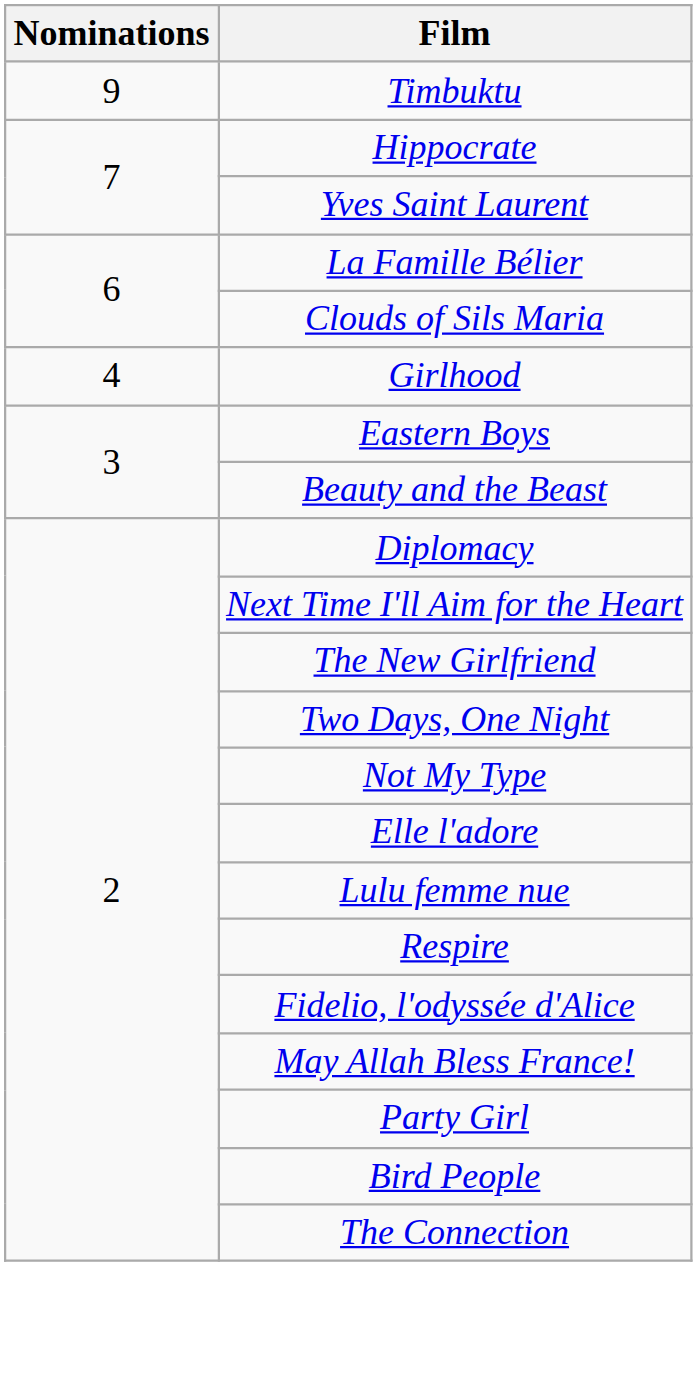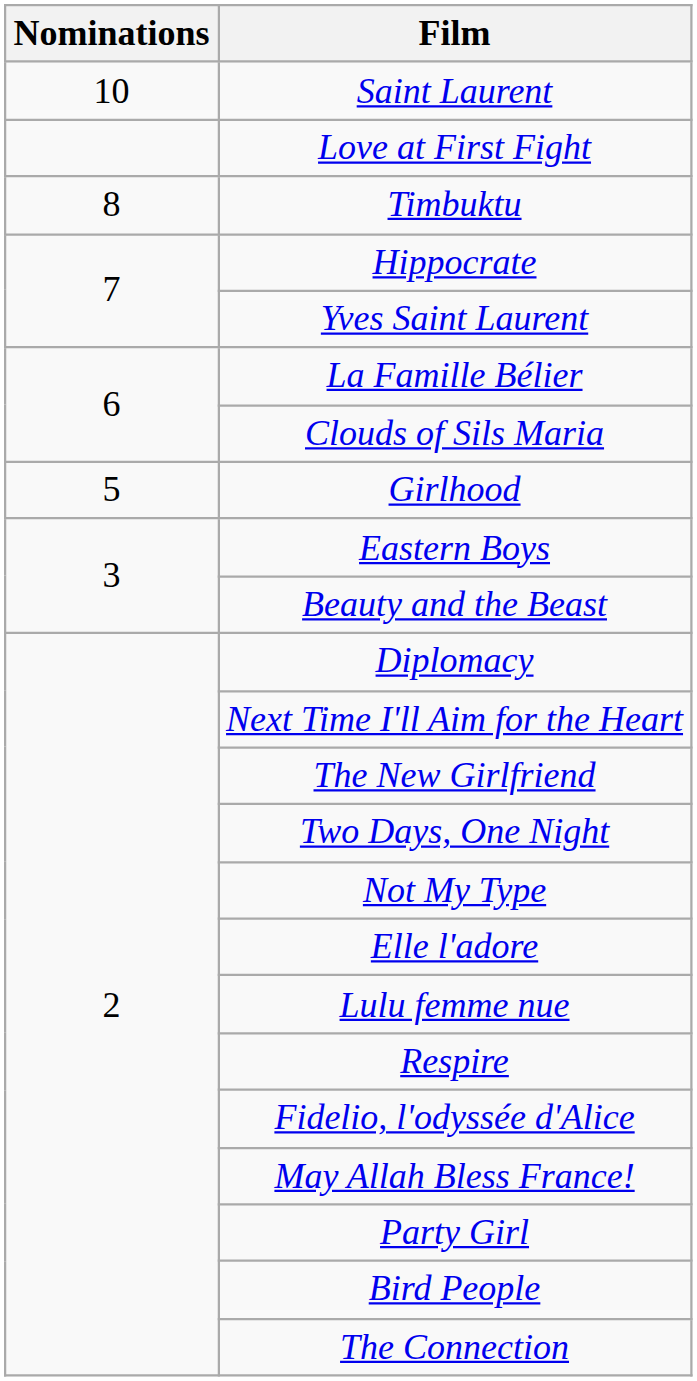 <table class="wikitable" style="text-align: center">
 <tr>
 <th scope="col" width="55">Nominations</th>
 <th scope="col" align="center">Film</th>
 </tr>
 <tr>
-<td style="text-align:center">9</td>
+<td style="text-align:center">10</td>
+<td><em><a href='#'>Saint Laurent</a></em></td>
+</tr>
+<tr>
+<td></td>
+<td><em><a href='#'>Love at First Fight</a></em></td>
+</tr>
+<tr>
+<td style="text-align:center">8</td>
 <td><em><a href='#'>Timbuktu</a></em></td>
 </tr>
 <tr>
 <td rowspan=2 style="text-align:center">7</td>
 <td><em><a href='#'>Hippocrate</a></em></td>
 </tr>
 <tr>
 <td><em><a href='#'>Yves Saint Laurent</a></em></td>
 </tr>
 <tr>
 <td rowspan=2 style="text-align:center">6</td>
 <td><em><a href='#'>La Famille Bélier</a></em></td>
 </tr>
 <tr>
 <td><em><a href='#'>Clouds of Sils Maria</a></em></td>
 </tr>
 <tr>
-<td rowspan=1 style="text-align:center">4</td>
+<td rowspan=1 style="text-align:center">5</td>
 <td><em><a href='#'>Girlhood</a></em></td>
 </tr>
 <tr>
 <td rowspan=2 style="text-align:center">3</td>
 <td><em><a href='#'>Eastern Boys</a></em></td>
 </tr>
 <tr>
 <td><em><a href='#'>Beauty and the Beast</a></em></td>
 </tr>
 <tr>
 <td rowspan=13 style="text-align:center">2</td>
 <td><em><a href='#'>Diplomacy</a></em></td>
 </tr>
 <tr>
 <td><em><a href='#'>Next Time I'll Aim for the Heart</a></em></td>
 </tr>
 <tr>
 <td><em><a href='#'>The New Girlfriend</a></em></td>
 </tr>
 <tr>
 <td><em><a href='#'>Two Days, One Night</a></em></td>
 </tr>
 <tr>
 <td><em><a href='#'>Not My Type</a></em></td>
 </tr>
 <tr>
 <td><em><a href='#'>Elle l'adore</a></em></td>
 </tr>
 <tr>
 <td><em><a href='#'>Lulu femme nue</a></em></td>
 </tr>
 <tr>
 <td><em><a href='#'>Respire</a></em></td>
 </tr>
 <tr>
 <td><em><a href='#'>Fidelio, l'odyssée d'Alice</a></em></td>
 </tr>
 <tr>
 <td><em><a href='#'>May Allah Bless France!</a></em></td>
 </tr>
 <tr>
 <td><em><a href='#'>Party Girl</a></em></td>
 </tr>
 <tr>
 <td><em><a href='#'>Bird People</a></em></td>
 </tr>
 <tr>
 <td><em><a href='#'>The Connection</a></em></td>
 </tr>
 </table>
